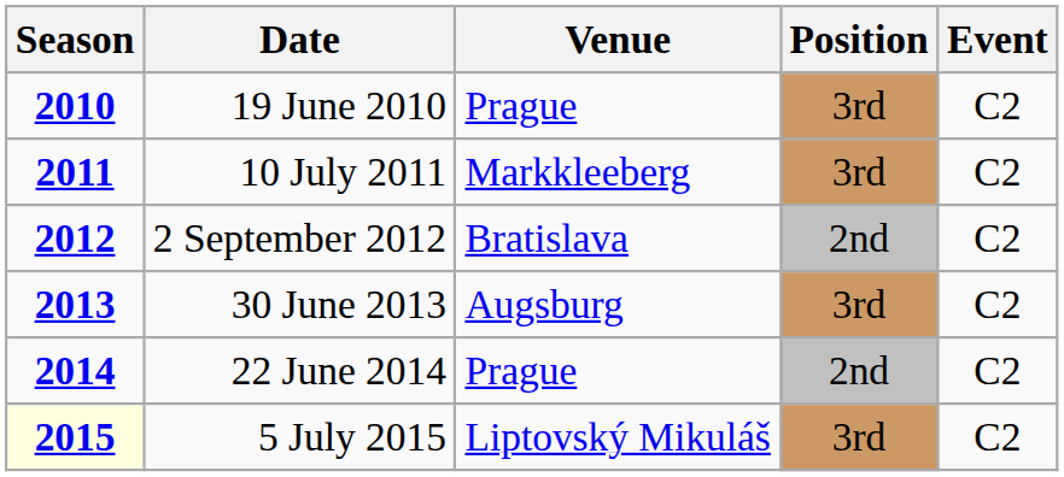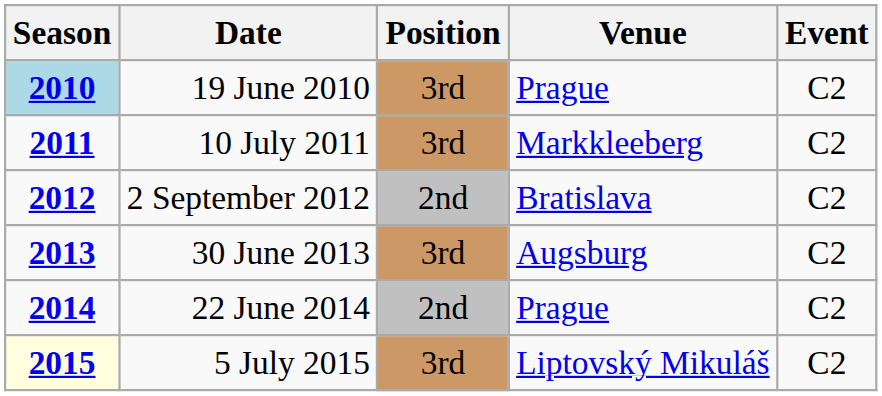 <table class="wikitable" style="text-align:center; font-size:95%;">
 <tr>
 <th>Season</th>
 <th>Date</th>
+<th>Position</th>
 <th>Venue</th>
-<th>Position</th>
 <th>Event</th>
 </tr>
 <tr>
-<td><strong><a href='#'>2010</a></strong></td>
+<td style="background: lightblue;"><strong><a href='#'>2010</a></strong></td>
 <td align=right>19 June 2010</td>
+<td bgcolor=cc9966>3rd</td>
 <td align=left><a href='#'>Prague</a></td>
-<td bgcolor=cc9966>3rd</td>
 <td>C2</td>
 </tr>
 <tr>
 <td><strong><a href='#'>2011</a></strong></td>
 <td align=right>10 July 2011</td>
+<td bgcolor=cc9966>3rd</td>
 <td align=left><a href='#'>Markkleeberg</a></td>
-<td bgcolor=cc9966>3rd</td>
 <td>C2</td>
 </tr>
 <tr>
 <td><strong><a href='#'>2012</a></strong></td>
 <td align=right>2 September 2012</td>
+<td bgcolor=silver>2nd</td>
 <td align=left><a href='#'>Bratislava</a></td>
-<td bgcolor=silver>2nd</td>
 <td>C2</td>
 </tr>
 <tr>
 <td><strong><a href='#'>2013</a></strong></td>
 <td align=right>30 June 2013</td>
+<td bgcolor=cc9966>3rd</td>
 <td align=left><a href='#'>Augsburg</a></td>
-<td bgcolor=cc9966>3rd</td>
 <td>C2</td>
 </tr>
 <tr>
 <td><strong><a href='#'>2014</a></strong></td>
 <td align=right>22 June 2014</td>
+<td bgcolor=silver>2nd</td>
 <td align=left><a href='#'>Prague</a></td>
-<td bgcolor=silver>2nd</td>
 <td>C2</td>
 </tr>
 <tr>
 <td style="background: lightyellow;"><strong><a href='#'>2015</a></strong></td>
 <td align=right>5 July 2015</td>
+<td bgcolor=cc9966>3rd</td>
 <td align=left><a href='#'>Liptovský Mikuláš</a></td>
-<td bgcolor=cc9966>3rd</td>
 <td>C2</td>
 </tr>
 </table>
